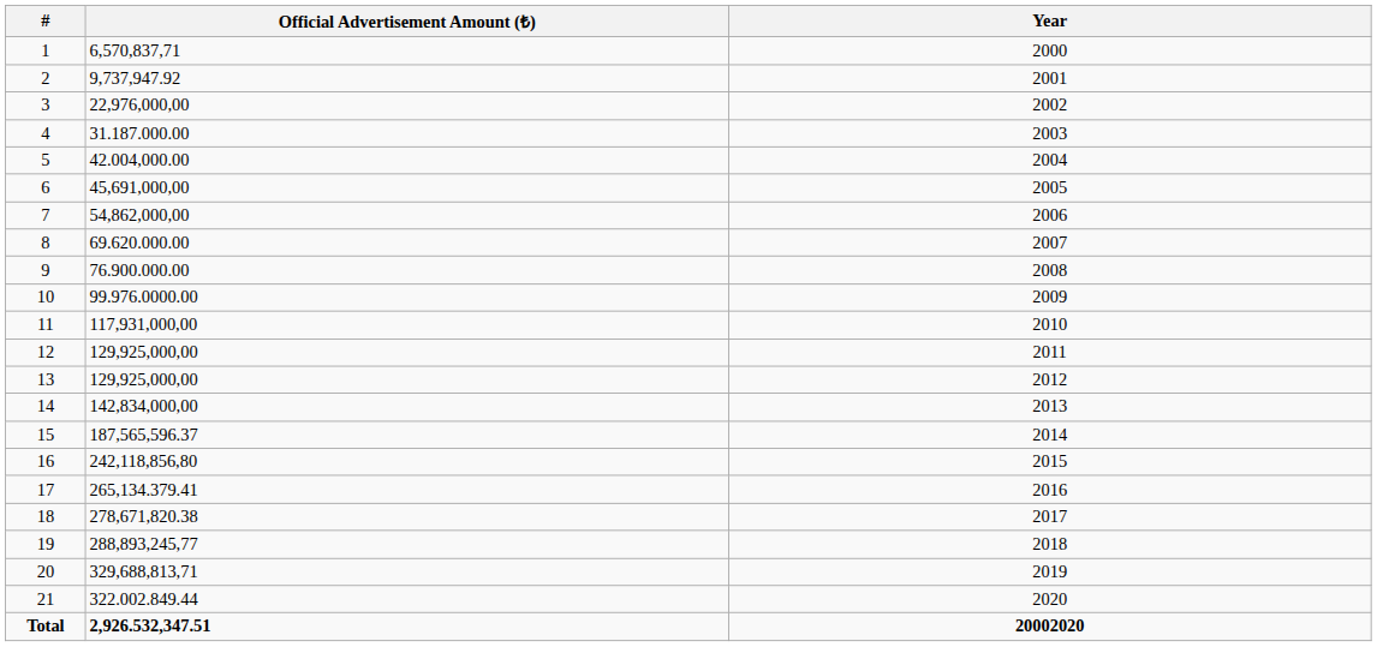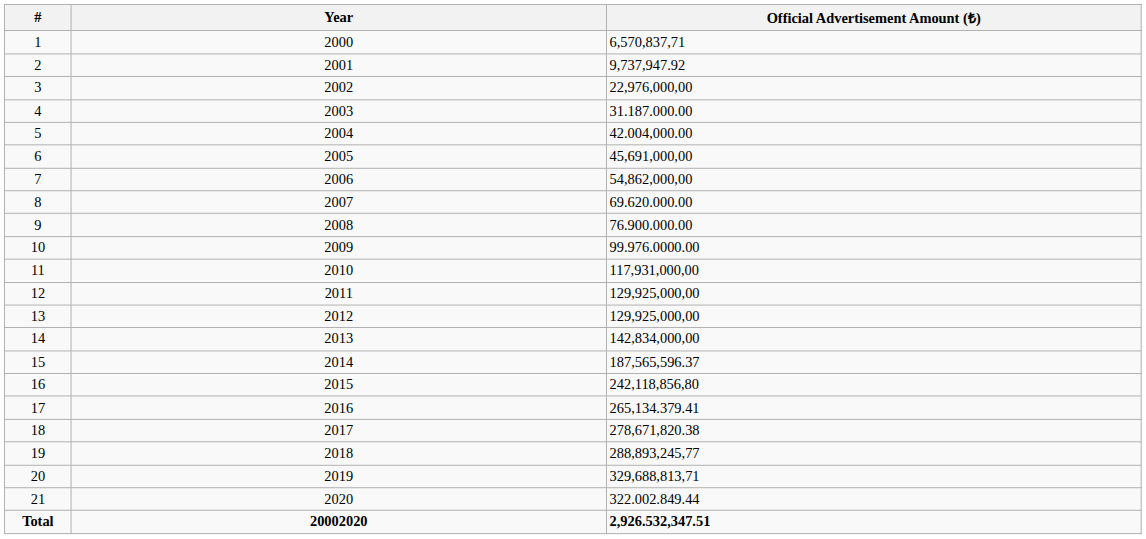 <table class="wikitable sortable" width=100%>
 <tr>
 <th width=5%>#</th>
+<th style="width:40%;">Year</th>
 <th style="width:40%;">Official Advertisement Amount (₺)</th>
-<th style="width:40%;">Year</th>
 </tr>
 <tr>
 <td style="text-align:center;">1</td>
+<td style="text-align:center;">2000</td>
 <td style="text-align:left;">6,570,837,71</td>
-<td style="text-align:center;">2000</td>
 </tr>
 <tr>
 <td style="text-align:center;">2</td>
+<td style="text-align:center;">2001</td>
 <td style="text-align:left;">9,737,947.92</td>
-<td style="text-align:center;">2001</td>
 </tr>
 <tr>
 <td style="text-align:center;">3</td>
+<td style="text-align:center;">2002</td>
 <td style="text-align:left;">22,976,000,00</td>
-<td style="text-align:center;">2002</td>
 </tr>
 <tr>
 <td style="text-align:center;">4</td>
+<td style="text-align:center;">2003</td>
 <td style="text-align:left;">31.187.000.00</td>
-<td style="text-align:center;">2003</td>
 </tr>
 <tr>
 <td style="text-align:center;">5</td>
+<td style="text-align:center;">2004</td>
 <td style="text-align:left;">42.004,000.00</td>
-<td style="text-align:center;">2004</td>
 </tr>
 <tr>
 <td style="text-align:center;">6</td>
+<td style="text-align:center;">2005</td>
 <td style="text-align:left;">45,691,000,00</td>
-<td style="text-align:center;">2005</td>
 </tr>
 <tr>
 <td style="text-align:center;">7</td>
+<td style="text-align:center;">2006</td>
 <td style="text-align:left;">54,862,000,00</td>
-<td style="text-align:center;">2006</td>
 </tr>
 <tr>
 <td style="text-align:center;">8</td>
+<td style="text-align:center;">2007</td>
 <td style="text-align:left;">69.620.000.00</td>
-<td style="text-align:center;">2007</td>
 </tr>
 <tr>
 <td style="text-align:center;">9</td>
+<td style="text-align:center;">2008</td>
 <td style="text-align:left;">76.900.000.00</td>
-<td style="text-align:center;">2008</td>
 </tr>
 <tr>
 <td style="text-align:center;">10</td>
+<td style="text-align:center;">2009</td>
 <td style="text-align:left;">99.976.0000.00</td>
-<td style="text-align:center;">2009</td>
 </tr>
 <tr>
 <td style="text-align:center;">11</td>
+<td style="text-align:center;">2010</td>
 <td style="text-align:left;">117,931,000,00</td>
-<td style="text-align:center;">2010</td>
 </tr>
 <tr>
 <td style="text-align:center;">12</td>
+<td style="text-align:center;">2011</td>
 <td style="text-align:left;">129,925,000,00</td>
-<td style="text-align:center;">2011</td>
 </tr>
 <tr>
 <td style="text-align:center;">13</td>
+<td style="text-align:center;">2012</td>
 <td style="text-align:left;">129,925,000,00</td>
-<td style="text-align:center;">2012</td>
 </tr>
 <tr>
 <td style="text-align:center;">14</td>
+<td style="text-align:center;">2013</td>
 <td style="text-align:left;">142,834,000,00</td>
-<td style="text-align:center;">2013</td>
 </tr>
 <tr>
 <td style="text-align:center;">15</td>
+<td style="text-align:center;">2014</td>
 <td style="text-align:left;">187,565,596.37</td>
-<td style="text-align:center;">2014</td>
 </tr>
 <tr>
 <td style="text-align:center;">16</td>
+<td style="text-align:center;">2015</td>
 <td style="text-align:left;">242,118,856,80</td>
-<td style="text-align:center;">2015</td>
 </tr>
 <tr>
 <td style="text-align:center;">17</td>
+<td style="text-align:center;">2016</td>
 <td style="text-align:left;">265,134.379.41</td>
-<td style="text-align:center;">2016</td>
 </tr>
 <tr>
 <td style="text-align:center;">18</td>
+<td style="text-align:center;">2017</td>
 <td style="text-align:left;">278,671,820.38</td>
-<td style="text-align:center;">2017</td>
 </tr>
 <tr>
 <td style="text-align:center;">19</td>
+<td style="text-align:center;">2018</td>
 <td style="text-align:left;">288,893,245,77</td>
-<td style="text-align:center;">2018</td>
 </tr>
 <tr>
 <td style="text-align:center;">20</td>
+<td style="text-align:center;">2019</td>
 <td style="text-align:left;">329,688,813,71</td>
-<td style="text-align:center;">2019</td>
 </tr>
 <tr>
 <td style="text-align:center;">21</td>
+<td style="text-align:center;">2020</td>
 <td style="text-align:left;">322.002.849.44</td>
-<td style="text-align:center;">2020</td>
 </tr>
 <tr>
 <td style="text-align:center;"><strong>Total</strong></td>
+<td style="text-align:center;"><strong>20002020</strong></td>
 <td style="text-align:left;"><strong>2,926.532,347.51</strong></td>
-<td style="text-align:center;"><strong>20002020</strong></td>
 </tr>
 </table>
